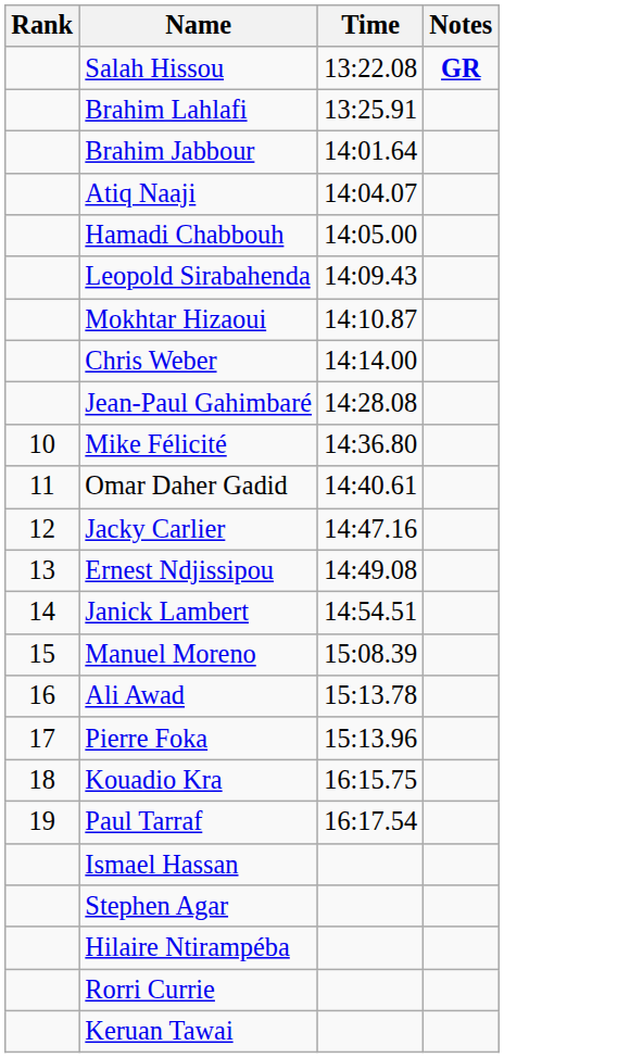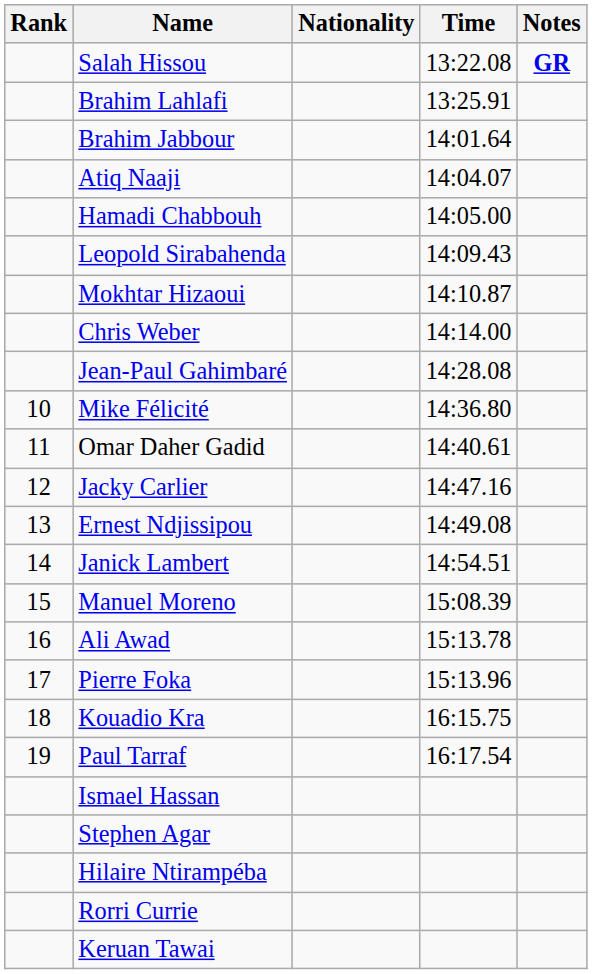 <table class="wikitable sortable" style="text-align:center">
 <tr>
 <th>Rank</th>
 <th>Name</th>
+<th>Nationality</th>
 <th>Time</th>
 <th>Notes</th>
 </tr>
 <tr>
 <td></td>
 <td align=left><a href='#'>Salah Hissou</a></td>
+<td align=left></td>
 <td>13:22.08</td>
 <td><strong><a href='#'>GR</a></strong></td>
 </tr>
 <tr>
 <td></td>
 <td align=left><a href='#'>Brahim Lahlafi</a></td>
+<td align=left></td>
 <td>13:25.91</td>
 <td></td>
 </tr>
 <tr>
 <td></td>
 <td align=left><a href='#'>Brahim Jabbour</a></td>
+<td align=left></td>
 <td>14:01.64</td>
 <td></td>
 </tr>
 <tr>
 <td></td>
 <td align=left><a href='#'>Atiq Naaji</a></td>
+<td align=left></td>
 <td>14:04.07</td>
 <td></td>
 </tr>
 <tr>
 <td></td>
 <td align=left><a href='#'>Hamadi Chabbouh</a></td>
+<td align=left></td>
 <td>14:05.00</td>
 <td></td>
 </tr>
 <tr>
 <td></td>
 <td align=left><a href='#'>Leopold Sirabahenda</a></td>
+<td align=left></td>
 <td>14:09.43</td>
 <td></td>
 </tr>
 <tr>
 <td></td>
 <td align=left><a href='#'>Mokhtar Hizaoui</a></td>
+<td align=left></td>
 <td>14:10.87</td>
 <td></td>
 </tr>
 <tr>
 <td></td>
 <td align=left><a href='#'>Chris Weber</a></td>
+<td align=left></td>
 <td>14:14.00</td>
 <td></td>
 </tr>
 <tr>
 <td></td>
 <td align=left><a href='#'>Jean-Paul Gahimbaré</a></td>
+<td align=left></td>
 <td>14:28.08</td>
 <td></td>
 </tr>
 <tr>
 <td>10</td>
 <td align=left><a href='#'>Mike Félicité</a></td>
+<td align=left></td>
 <td>14:36.80</td>
 <td></td>
 </tr>
 <tr>
 <td>11</td>
 <td align=left>Omar Daher Gadid</td>
+<td align=left></td>
 <td>14:40.61</td>
 <td></td>
 </tr>
 <tr>
 <td>12</td>
 <td align=left><a href='#'>Jacky Carlier</a></td>
+<td align=left></td>
 <td>14:47.16</td>
 <td></td>
 </tr>
 <tr>
 <td>13</td>
 <td align=left><a href='#'>Ernest Ndjissipou</a></td>
+<td align=left></td>
 <td>14:49.08</td>
 <td></td>
 </tr>
 <tr>
 <td>14</td>
 <td align=left><a href='#'>Janick Lambert</a></td>
+<td align=left></td>
 <td>14:54.51</td>
 <td></td>
 </tr>
 <tr>
 <td>15</td>
 <td align=left><a href='#'>Manuel Moreno</a></td>
+<td align=left></td>
 <td>15:08.39</td>
 <td></td>
 </tr>
 <tr>
 <td>16</td>
 <td align=left><a href='#'>Ali Awad</a></td>
+<td align=left></td>
 <td>15:13.78</td>
 <td></td>
 </tr>
 <tr>
 <td>17</td>
 <td align=left><a href='#'>Pierre Foka</a></td>
+<td align=left></td>
 <td>15:13.96</td>
 <td></td>
 </tr>
 <tr>
 <td>18</td>
 <td align=left><a href='#'>Kouadio Kra</a></td>
+<td align=left></td>
 <td>16:15.75</td>
 <td></td>
 </tr>
 <tr>
 <td>19</td>
 <td align=left><a href='#'>Paul Tarraf</a></td>
+<td align=left></td>
 <td>16:17.54</td>
 <td></td>
 </tr>
 <tr>
 <td></td>
 <td align=left><a href='#'>Ismael Hassan</a></td>
+<td align=left></td>
 <td></td>
 <td></td>
 </tr>
 <tr>
 <td></td>
 <td align=left><a href='#'>Stephen Agar</a></td>
+<td align=left></td>
 <td></td>
 <td></td>
 </tr>
 <tr>
 <td></td>
 <td align=left><a href='#'>Hilaire Ntirampéba</a></td>
+<td align=left></td>
 <td></td>
 <td></td>
 </tr>
 <tr>
 <td></td>
 <td align=left><a href='#'>Rorri Currie</a></td>
+<td align=left></td>
 <td></td>
 <td></td>
 </tr>
 <tr>
 <td></td>
 <td align=left><a href='#'>Keruan Tawai</a></td>
+<td align=left></td>
 <td></td>
 <td></td>
 </tr>
 </table>
